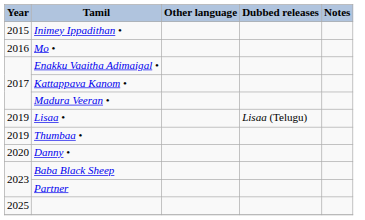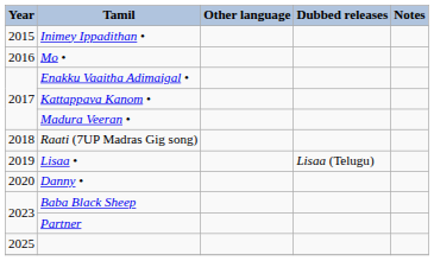 <table class="wikitable sortable">
 <tr>
 <th style="background:#B0C4DE;">Year</th>
 <th style="background:#B0C4DE;">Tamil</th>
 <th style="background:#B0C4DE;">Other language</th>
 <th style="background:#B0C4DE;">Dubbed releases</th>
 <th style="background:#B0C4DE;">Notes</th>
 </tr>
 <tr>
 <td>2015</td>
 <td><em><a href='#'>Inimey Ippadithan</a></em> •</td>
 <td></td>
 <td></td>
 <td></td>
 </tr>
 <tr>
 <td>2016</td>
 <td><em><a href='#'>Mo</a></em> •</td>
 <td></td>
 <td></td>
 <td></td>
 </tr>
 <tr>
 <td rowspan="3">2017</td>
 <td><em><a href='#'>Enakku Vaaitha Adimaigal</a></em> •</td>
 <td></td>
 <td></td>
 <td></td>
 </tr>
 <tr>
 <td><em><a href='#'>Kattappava Kanom</a></em> •</td>
 <td></td>
 <td></td>
 <td></td>
 </tr>
 <tr>
 <td><em><a href='#'>Madura Veeran</a></em> •</td>
 <td></td>
 <td></td>
 <td></td>
 </tr>
 <tr>
+<td>2018</td>
+<td><em>Raati</em> (7UP Madras Gig song)</td>
+<td></td>
+<td></td>
+<td></td>
+</tr>
+<tr>
 <td>2019</td>
 <td><em><a href='#'>Lisaa</a></em> •</td>
 <td></td>
 <td><em>Lisaa</em> (Telugu)</td>
-<td></td>
-</tr>
-<tr>
-<td>2019</td>
-<td><em><a href='#'>Thumbaa</a></em> •</td>
-<td></td>
-<td></td>
 <td></td>
 </tr>
 <tr>
 <td>2020</td>
 <td><em><a href='#'>Danny</a></em> •</td>
 <td></td>
 <td></td>
 <td></td>
 </tr>
 <tr>
 <td rowspan=2>2023</td>
 <td><em><a href='#'>Baba Black Sheep</a></em></td>
 <td></td>
 <td></td>
 <td></td>
 </tr>
 <tr>
 <td><em><a href='#'>Partner</a></em></td>
 <td></td>
 <td></td>
 <td></td>
 </tr>
 <tr>
 <td>2025</td>
 <td></td>
 <td></td>
 <td></td>
 <td></td>
 </tr>
 <tr>
 </tr>
 </table>
